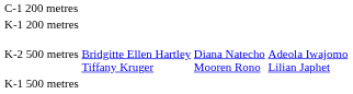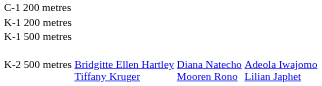 <table>
 <tr>
 <td>C-1 200 metres</td>
 <td></td>
 <td></td>
 <td></td>
 </tr>
 <tr>
 <td>K-1 200 metres</td>
 <td></td>
 <td></td>
 <td></td>
 </tr>
 <tr>
+<td>K-1 500 metres</td>
+<td></td>
+<td></td>
+<td></td>
+</tr>
+<tr>
 <td>K-2 500 metres</td>
 <td><br><a href='#'>Bridgitte Ellen Hartley</a><br><a href='#'>Tiffany Kruger</a></td>
 <td><br><a href='#'>Diana Natecho</a><br><a href='#'>Mooren Rono</a></td>
 <td><br><a href='#'>Adeola Iwajomo</a><br><a href='#'>Lilian Japhet</a></td>
 </tr>
-<tr>
-<td>K-1 500 metres</td>
-<td></td>
-<td></td>
-<td></td>
-</tr>
 </table>
